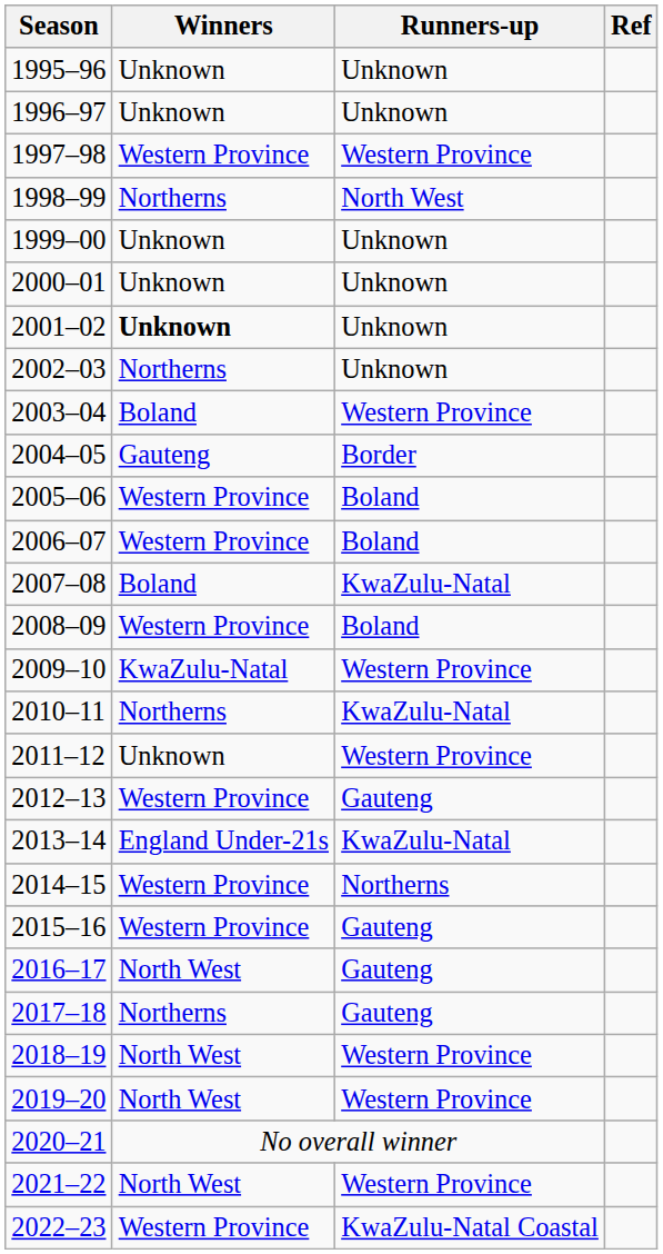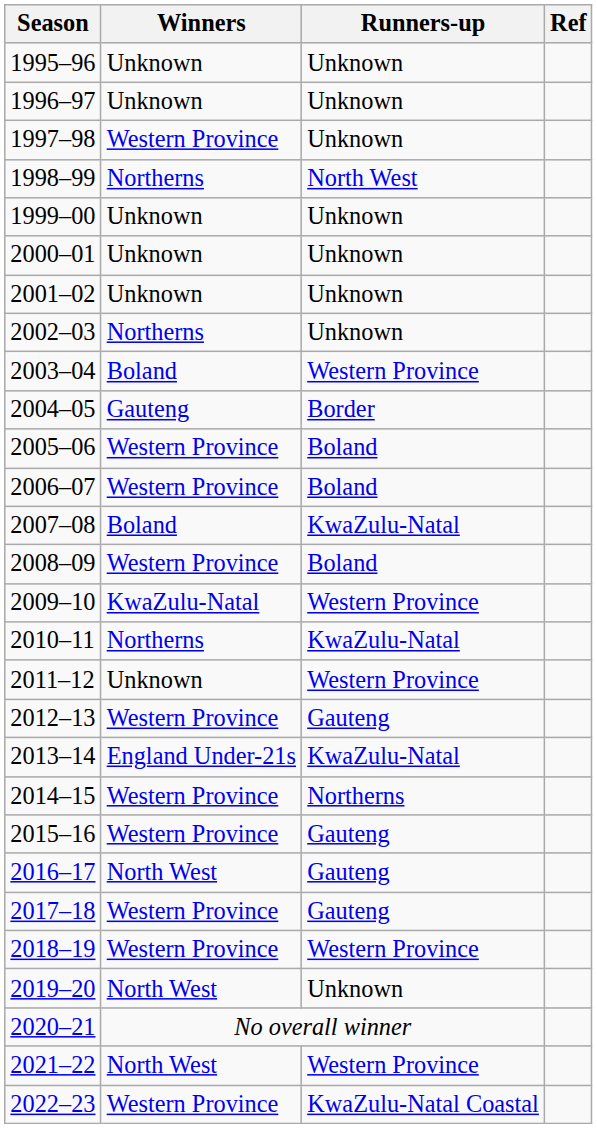 <table class="wikitable">
 <tr>
 <th>Season</th>
 <th>Winners</th>
 <th>Runners-up</th>
 <th>Ref</th>
 </tr>
 <tr>
 <td>1995–96</td>
 <td>Unknown</td>
 <td>Unknown</td>
 <td></td>
 </tr>
 <tr>
 <td>1996–97</td>
 <td>Unknown</td>
 <td>Unknown</td>
 <td></td>
 </tr>
 <tr>
 <td>1997–98</td>
 <td><a href='#'>Western Province</a></td>
-<td><a href='#'>Western Province</a></td>
+<td>Unknown</td>
 <td></td>
 </tr>
 <tr>
 <td>1998–99</td>
 <td><a href='#'>Northerns</a></td>
 <td><a href='#'>North West</a></td>
 <td></td>
 </tr>
 <tr>
 <td>1999–00</td>
 <td>Unknown</td>
 <td>Unknown</td>
 <td></td>
 </tr>
 <tr>
 <td>2000–01</td>
 <td>Unknown</td>
 <td>Unknown</td>
 <td></td>
 </tr>
 <tr>
 <td>2001–02</td>
-<td><strong>Unknown</strong></td>
+<td>Unknown</td>
 <td>Unknown</td>
 <td></td>
 </tr>
 <tr>
 <td>2002–03</td>
 <td><a href='#'>Northerns</a></td>
 <td>Unknown</td>
 <td></td>
 </tr>
 <tr>
 <td>2003–04</td>
 <td><a href='#'>Boland</a></td>
 <td><a href='#'>Western Province</a></td>
 <td></td>
 </tr>
 <tr>
 <td>2004–05</td>
 <td><a href='#'>Gauteng</a></td>
 <td><a href='#'>Border</a></td>
 <td></td>
 </tr>
 <tr>
 <td>2005–06</td>
 <td><a href='#'>Western Province</a></td>
 <td><a href='#'>Boland</a></td>
 <td></td>
 </tr>
 <tr>
 <td>2006–07</td>
 <td><a href='#'>Western Province</a></td>
 <td><a href='#'>Boland</a></td>
 <td></td>
 </tr>
 <tr>
 <td>2007–08</td>
 <td><a href='#'>Boland</a></td>
 <td><a href='#'>KwaZulu-Natal</a></td>
 <td></td>
 </tr>
 <tr>
 <td>2008–09</td>
 <td><a href='#'>Western Province</a></td>
 <td><a href='#'>Boland</a></td>
 <td></td>
 </tr>
 <tr>
 <td>2009–10</td>
 <td><a href='#'>KwaZulu-Natal</a></td>
 <td><a href='#'>Western Province</a></td>
 <td></td>
 </tr>
 <tr>
 <td>2010–11</td>
 <td><a href='#'>Northerns</a></td>
 <td><a href='#'>KwaZulu-Natal</a></td>
 <td></td>
 </tr>
 <tr>
 <td>2011–12</td>
 <td>Unknown</td>
 <td><a href='#'>Western Province</a></td>
 <td></td>
 </tr>
 <tr>
 <td>2012–13</td>
 <td><a href='#'>Western Province</a></td>
 <td><a href='#'>Gauteng</a></td>
 <td></td>
 </tr>
 <tr>
 <td>2013–14</td>
 <td><a href='#'>England Under-21s</a></td>
 <td><a href='#'>KwaZulu-Natal</a></td>
 <td></td>
 </tr>
 <tr>
 <td>2014–15</td>
 <td><a href='#'>Western Province</a></td>
 <td><a href='#'>Northerns</a></td>
 <td></td>
 </tr>
 <tr>
 <td>2015–16</td>
 <td><a href='#'>Western Province</a></td>
 <td><a href='#'>Gauteng</a></td>
 <td></td>
 </tr>
 <tr>
 <td><a href='#'>2016–17</a></td>
 <td><a href='#'>North West</a></td>
 <td><a href='#'>Gauteng</a></td>
 <td></td>
 </tr>
 <tr>
 <td><a href='#'>2017–18</a></td>
-<td><a href='#'>Northerns</a></td>
+<td><a href='#'>Western Province</a></td>
 <td><a href='#'>Gauteng</a></td>
 <td></td>
 </tr>
 <tr>
 <td><a href='#'>2018–19</a></td>
-<td><a href='#'>North West</a></td>
+<td><a href='#'>Western Province</a></td>
 <td><a href='#'>Western Province</a></td>
 <td></td>
 </tr>
 <tr>
 <td><a href='#'>2019–20</a></td>
 <td><a href='#'>North West</a></td>
-<td><a href='#'>Western Province</a></td>
+<td>Unknown</td>
 <td></td>
 </tr>
 <tr>
 <td><a href='#'>2020–21</a></td>
 <td colspan="2" align="center"><em>No overall winner</em></td>
 <td></td>
 </tr>
 <tr>
 <td><a href='#'>2021–22</a></td>
 <td><a href='#'>North West</a></td>
 <td><a href='#'>Western Province</a></td>
 <td></td>
 </tr>
 <tr>
 <td><a href='#'>2022–23</a></td>
 <td><a href='#'>Western Province</a></td>
 <td><a href='#'>KwaZulu-Natal Coastal</a></td>
 <td></td>
 </tr>
 </table>
